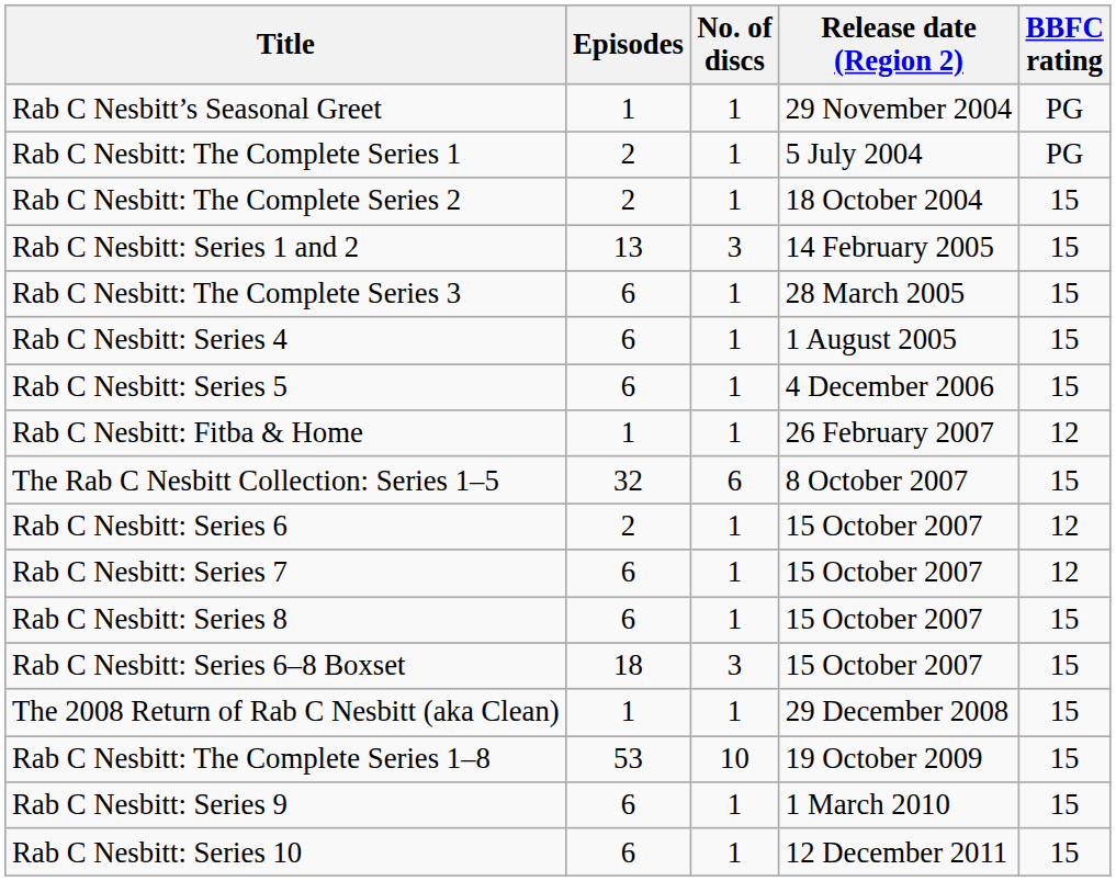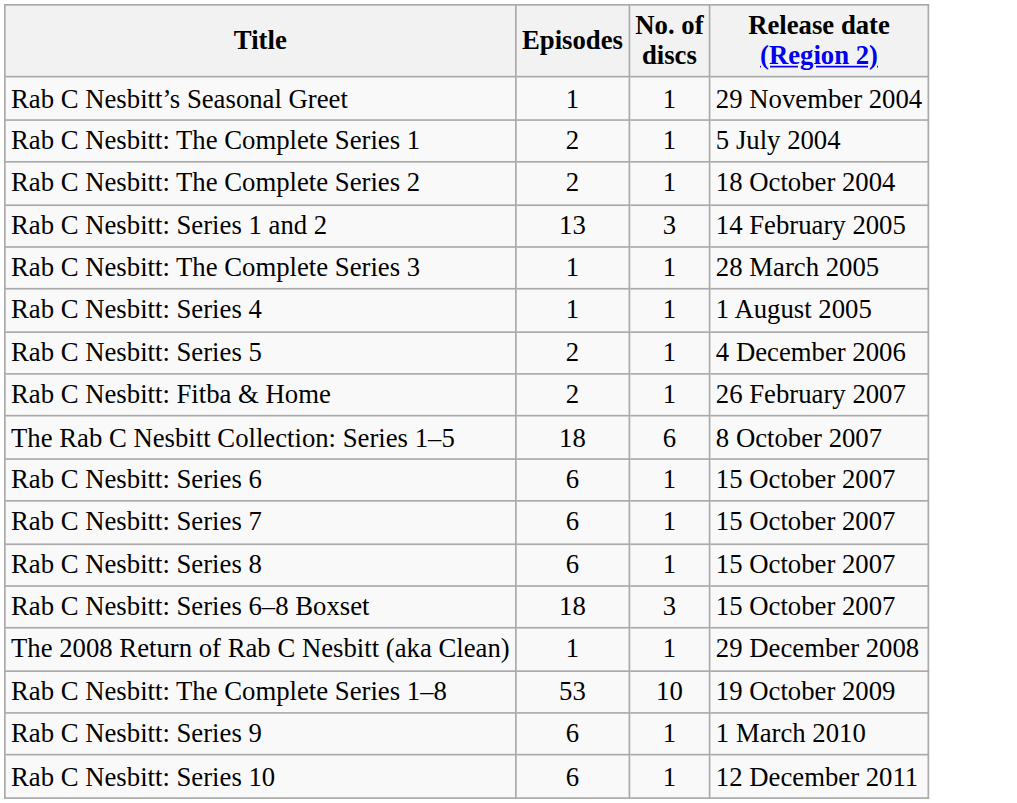 <table class="wikitable">
 <tr>
 <th>Title</th>
 <th>Episodes</th>
 <th>No. of<br>discs</th>
 <th>Release date<br><a href='#'>(Region 2)</a></th>
-<th><a href='#'>BBFC</a><br>rating</th>
 </tr>
 <tr>
 <td>Rab C Nesbitt’s Seasonal Greet</td>
 <td align="center">1</td>
 <td align="center">1</td>
 <td>29 November 2004</td>
-<td align="center">PG</td>
 </tr>
 <tr>
 <td>Rab C Nesbitt: The Complete Series 1</td>
 <td align="center">2</td>
 <td align="center">1</td>
 <td>5 July 2004</td>
-<td align="center">PG</td>
 </tr>
 <tr>
 <td>Rab C Nesbitt: The Complete Series 2</td>
 <td align="center">2</td>
 <td align="center">1</td>
 <td>18 October 2004</td>
-<td align="center">15</td>
 </tr>
 <tr>
 <td>Rab C Nesbitt: Series 1 and 2 </td>
 <td align="center">13</td>
 <td align="center">3</td>
 <td>14 February 2005</td>
-<td align="center">15</td>
 </tr>
 <tr>
 <td>Rab C Nesbitt: The Complete Series 3</td>
-<td align="center">6</td>
+<td align="center">1</td>
 <td align="center">1</td>
 <td>28 March 2005</td>
-<td align="center">15</td>
 </tr>
 <tr>
 <td>Rab C Nesbitt: Series 4</td>
-<td align="center">6</td>
+<td align="center">1</td>
 <td align="center">1</td>
 <td>1 August 2005</td>
-<td align="center">15</td>
 </tr>
 <tr>
 <td>Rab C Nesbitt: Series 5</td>
-<td align="center">6</td>
+<td align="center">2</td>
 <td align="center">1</td>
 <td>4 December 2006</td>
-<td align="center">15</td>
 </tr>
 <tr>
 <td>Rab C Nesbitt: Fitba & Home</td>
-<td align="center">1</td>
+<td align="center">2</td>
 <td align="center">1</td>
 <td>26 February 2007</td>
-<td align="center">12</td>
 </tr>
 <tr>
 <td>The Rab C Nesbitt Collection: Series 1–5 </td>
-<td align="center">32</td>
+<td align="center">18</td>
 <td align="center">6</td>
 <td>8 October 2007</td>
-<td align="center">15</td>
 </tr>
 <tr>
 <td>Rab C Nesbitt: Series 6</td>
-<td align="center">2</td>
+<td align="center">6</td>
 <td align="center">1</td>
 <td>15 October 2007</td>
-<td align="center">12</td>
 </tr>
 <tr>
 <td>Rab C Nesbitt: Series 7</td>
 <td align="center">6</td>
 <td align="center">1</td>
 <td>15 October 2007</td>
-<td align="center">12</td>
 </tr>
 <tr>
 <td>Rab C Nesbitt: Series 8</td>
 <td align="center">6</td>
 <td align="center">1</td>
 <td>15 October 2007</td>
-<td align="center">15</td>
 </tr>
 <tr>
 <td>Rab C Nesbitt: Series 6–8 Boxset</td>
 <td align="center">18</td>
 <td align="center">3</td>
 <td>15 October 2007</td>
-<td align="center">15</td>
 </tr>
 <tr>
 <td>The 2008 Return of Rab C Nesbitt (aka Clean)</td>
 <td align="center">1</td>
 <td align="center">1</td>
 <td>29 December 2008</td>
-<td align="center">15</td>
 </tr>
 <tr>
 <td>Rab C Nesbitt: The Complete Series 1–8 </td>
 <td align="center">53</td>
 <td align="center">10</td>
 <td>19 October 2009</td>
-<td align="center">15</td>
 </tr>
 <tr>
 <td>Rab C Nesbitt: Series 9</td>
 <td align="center">6</td>
 <td align="center">1</td>
 <td>1 March 2010</td>
-<td align="center">15</td>
 </tr>
 <tr>
 <td>Rab C Nesbitt: Series 10</td>
 <td align="center">6</td>
 <td align="center">1</td>
 <td>12 December 2011</td>
-<td align="center">15</td>
 </tr>
 </table>
